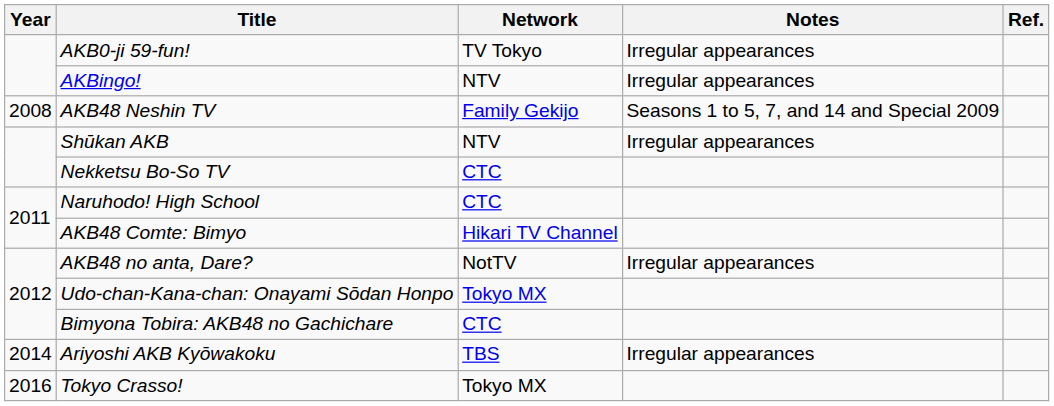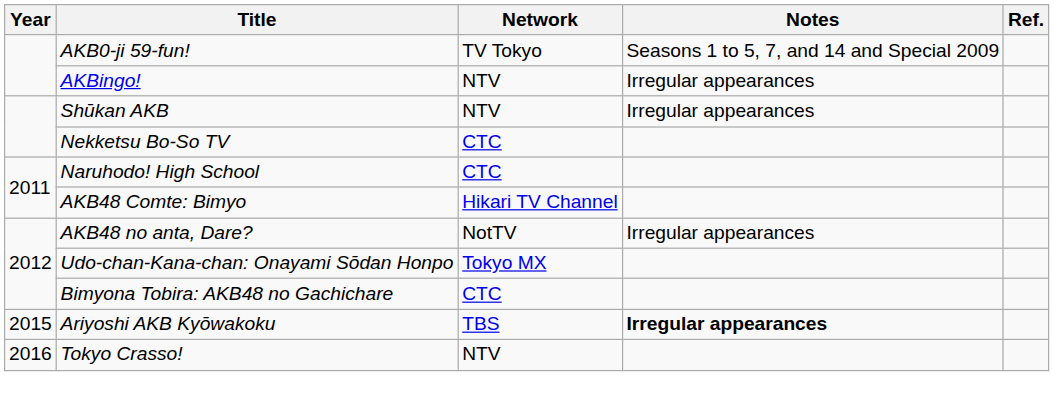 <table class="wikitable">
 <tr>
 <th>Year</th>
 <th>Title</th>
 <th>Network</th>
 <th>Notes</th>
 <th>Ref.</th>
 </tr>
 <tr>
 <td rowspan="2"></td>
 <td><em>AKB0-ji 59-fun!</em></td>
 <td>TV Tokyo</td>
-<td>Irregular appearances</td>
+<td>Seasons 1 to 5, 7, and 14 and Special 2009</td>
 <td></td>
 </tr>
 <tr>
 <td><em><a href='#'>AKBingo!</a></em></td>
 <td>NTV</td>
 <td>Irregular appearances</td>
-<td></td>
-</tr>
-<tr>
-<td>2008</td>
-<td><em>AKB48 Neshin TV</em></td>
-<td><a href='#'>Family Gekijo</a></td>
-<td>Seasons 1 to 5, 7, and 14 and Special 2009</td>
 <td></td>
 </tr>
 <tr>
 <td rowspan="2"></td>
 <td><em>Shūkan AKB</em></td>
 <td>NTV</td>
 <td>Irregular appearances</td>
 <td></td>
 </tr>
 <tr>
 <td><em>Nekketsu Bo-So TV</em></td>
 <td><a href='#'>CTC</a></td>
 <td></td>
 <td></td>
 </tr>
 <tr>
 <td rowspan="2">2011</td>
 <td><em>Naruhodo! High School</em></td>
 <td><a href='#'>CTC</a></td>
 <td></td>
 <td></td>
 </tr>
 <tr>
 <td><em>AKB48 Comte: Bimyo</em></td>
 <td><a href='#'>Hikari TV Channel</a></td>
 <td></td>
 <td></td>
 </tr>
 <tr>
 <td rowspan="3">2012</td>
 <td><em>AKB48 no anta, Dare?</em></td>
 <td>NotTV</td>
 <td>Irregular appearances</td>
 <td></td>
 </tr>
 <tr>
 <td><em>Udo-chan-Kana-chan: Onayami Sōdan Honpo</em></td>
 <td><a href='#'>Tokyo MX</a></td>
 <td></td>
 <td></td>
 </tr>
 <tr>
 <td><em>Bimyona Tobira: AKB48 no Gachichare</em></td>
 <td><a href='#'>CTC</a></td>
 <td></td>
 <td></td>
 </tr>
 <tr>
-<td>2014</td>
+<td>2015</td>
 <td><em>Ariyoshi AKB Kyōwakoku</em></td>
 <td><a href='#'>TBS</a></td>
-<td>Irregular appearances</td>
+<td><strong>Irregular appearances</strong></td>
 <td></td>
 </tr>
 <tr>
 <td>2016</td>
 <td><em>Tokyo Crasso!</em></td>
-<td>Tokyo MX</td>
+<td>NTV</td>
 <td></td>
 <td></td>
 </tr>
 </table>
